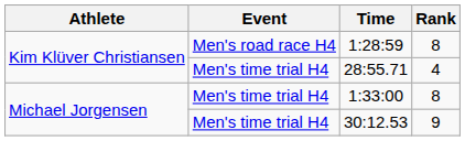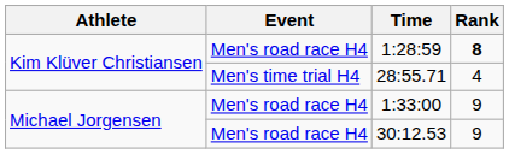 <table class="wikitable" style="font-size:90%">
 <tr>
 <th>Athlete</th>
 <th>Event</th>
 <th>Time</th>
 <th>Rank</th>
 </tr>
 <tr align=center>
 <td align=left rowspan=2><a href='#'>Kim Klüver Christiansen</a></td>
 <td align=left><a href='#'>Men's road race H4</a></td>
 <td>1:28:59</td>
-<td>8</td>
+<td><strong>8</strong></td>
 </tr>
 <tr align=center>
 <td align=left><a href='#'>Men's time trial H4</a></td>
 <td>28:55.71</td>
 <td>4</td>
 </tr>
 <tr align=center>
 <td align=left rowspan=2><a href='#'>Michael Jorgensen</a></td>
-<td align=left><a href='#'>Men's time trial H4</a></td>
+<td align=left><a href='#'>Men's road race H4</a></td>
 <td>1:33:00</td>
-<td>8</td>
+<td>9</td>
 </tr>
 <tr align=center>
-<td align=left><a href='#'>Men's time trial H4</a></td>
+<td align=left><a href='#'>Men's road race H4</a></td>
 <td>30:12.53</td>
 <td>9</td>
 </tr>
 </table>
